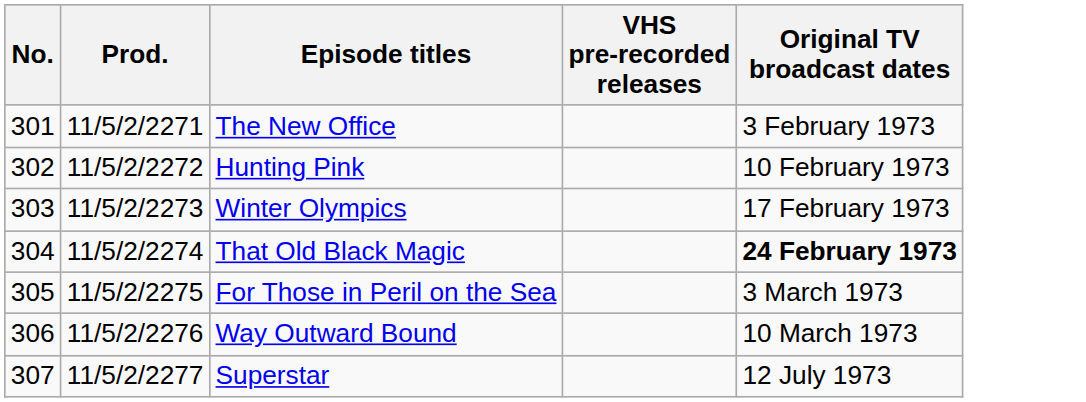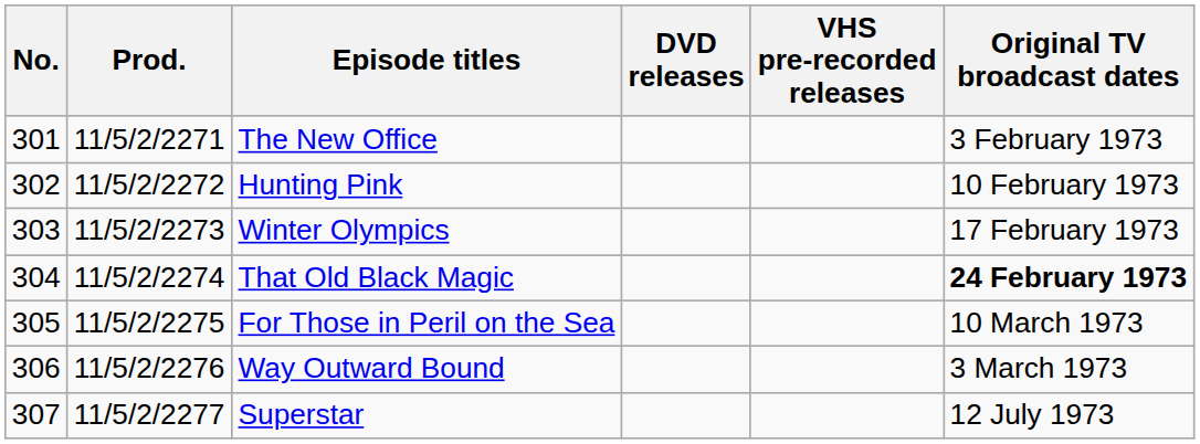 <table class="wikitable sortable">
 <tr>
 <th>No.</th>
 <th>Prod.</th>
 <th>Episode titles</th>
+<th>DVD <br>releases</th>
 <th>VHS <br>pre-recorded <br>releases</th>
 <th>Original TV <br>broadcast dates</th>
 </tr>
 <tr>
 <td>301</td>
 <td>11/5/2/2271</td>
 <td><a href='#'>The New Office</a></td>
 <td></td>
+<td></td>
 <td>3 February 1973</td>
 </tr>
 <tr>
 <td>302</td>
 <td>11/5/2/2272</td>
 <td><a href='#'>Hunting Pink</a></td>
+<td></td>
 <td></td>
 <td>10 February 1973</td>
 </tr>
 <tr>
 <td>303</td>
 <td>11/5/2/2273</td>
 <td><a href='#'>Winter Olympics</a></td>
 <td></td>
+<td></td>
 <td>17 February 1973</td>
 </tr>
 <tr>
 <td>304</td>
 <td>11/5/2/2274</td>
 <td><a href='#'>That Old Black Magic</a></td>
+<td></td>
 <td></td>
 <td><strong>24 February 1973</strong></td>
 </tr>
 <tr>
 <td>305</td>
 <td>11/5/2/2275</td>
 <td><a href='#'>For Those in Peril on the Sea</a></td>
 <td></td>
-<td>3 March 1973</td>
+<td></td>
+<td>10 March 1973</td>
 </tr>
 <tr>
 <td>306</td>
 <td>11/5/2/2276</td>
 <td><a href='#'>Way Outward Bound</a></td>
 <td></td>
-<td>10 March 1973</td>
+<td></td>
+<td>3 March 1973</td>
 </tr>
 <tr>
 <td>307</td>
 <td>11/5/2/2277</td>
 <td><a href='#'>Superstar</a></td>
 <td></td>
+<td></td>
 <td>12 July 1973</td>
 </tr>
 </table>
